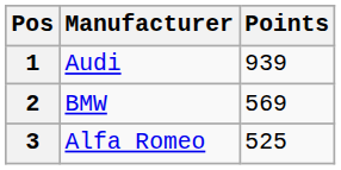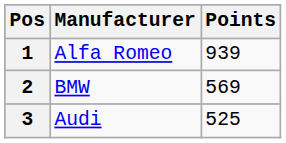 <table class="wikitable" style="font-size: 90%">
 <tr>
 <th>Pos</th>
 <th>Manufacturer</th>
 <th>Points</th>
 </tr>
 <tr>
 <th>1</th>
-<td> <a href='#'>Audi</a></td>
+<td> <a href='#'>Alfa Romeo</a></td>
 <td>939</td>
 </tr>
 <tr>
 <th>2</th>
 <td> <a href='#'>BMW</a></td>
 <td>569</td>
 </tr>
 <tr>
 <th>3</th>
-<td> <a href='#'>Alfa Romeo</a></td>
+<td> <a href='#'>Audi</a></td>
 <td>525</td>
 </tr>
 </table>
